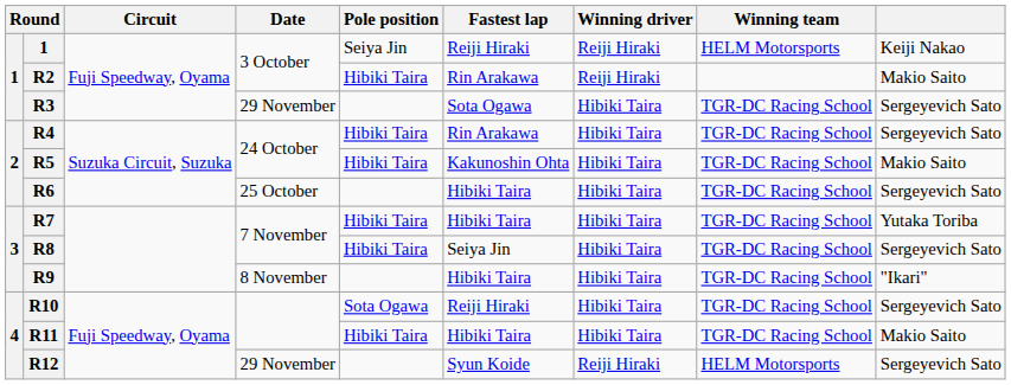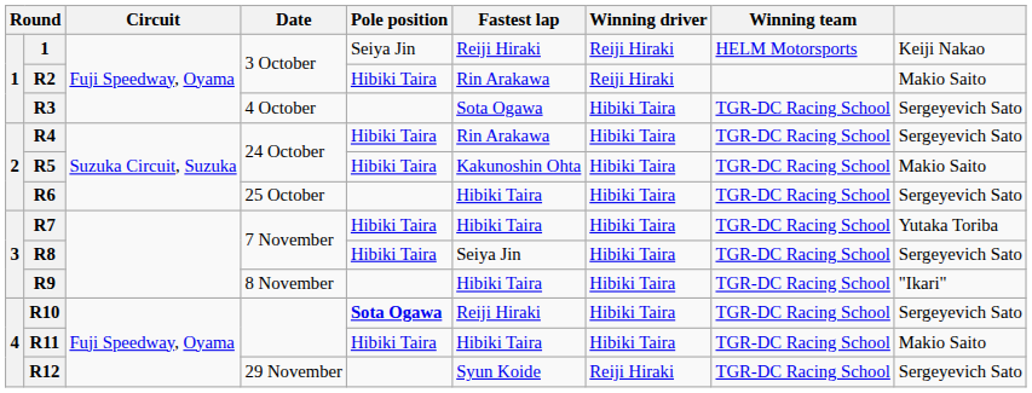 <table class="wikitable" style="font-size: 85%">
 <tr>
 <th colspan=2>Round</th>
 <th>Circuit</th>
 <th>Date</th>
 <th>Pole position</th>
 <th>Fastest lap</th>
 <th>Winning driver</th>
 <th>Winning team</th>
 <th></th>
 </tr>
 <tr>
 <th rowspan=3>1</th>
 <th>1</th>
 <td rowspan=3><a href='#'>Fuji Speedway</a>, <a href='#'>Oyama</a></td>
 <td rowspan=2>3 October</td>
 <td> Seiya Jin</td>
 <td> <a href='#'>Reiji Hiraki</a></td>
 <td> <a href='#'>Reiji Hiraki</a></td>
 <td><a href='#'>HELM Motorsports</a></td>
 <td> Keiji Nakao</td>
 </tr>
 <tr>
 <th>R2</th>
 <td> <a href='#'>Hibiki Taira</a></td>
 <td> <a href='#'>Rin Arakawa</a></td>
 <td> <a href='#'>Reiji Hiraki</a></td>
 <td></td>
 <td> Makio Saito</td>
 </tr>
 <tr>
 <th>R3</th>
-<td>29 November</td>
+<td>4 October</td>
 <td></td>
 <td> <a href='#'>Sota Ogawa</a></td>
 <td> <a href='#'>Hibiki Taira</a></td>
 <td><a href='#'>TGR-DC Racing School</a></td>
 <td> Sergeyevich Sato</td>
 </tr>
 <tr>
 <th rowspan=3>2</th>
 <th>R4</th>
 <td rowspan=3><a href='#'>Suzuka Circuit</a>, <a href='#'>Suzuka</a></td>
 <td rowspan=2>24 October</td>
 <td> <a href='#'>Hibiki Taira</a></td>
 <td> <a href='#'>Rin Arakawa</a></td>
 <td> <a href='#'>Hibiki Taira</a></td>
 <td><a href='#'>TGR-DC Racing School</a></td>
 <td> Sergeyevich Sato</td>
 </tr>
 <tr>
 <th>R5</th>
 <td> <a href='#'>Hibiki Taira</a></td>
 <td> <a href='#'>Kakunoshin Ohta</a></td>
 <td> <a href='#'>Hibiki Taira</a></td>
 <td><a href='#'>TGR-DC Racing School</a></td>
 <td> Makio Saito</td>
 </tr>
 <tr>
 <th>R6</th>
 <td>25 October</td>
 <td></td>
 <td> <a href='#'>Hibiki Taira</a></td>
 <td> <a href='#'>Hibiki Taira</a></td>
 <td><a href='#'>TGR-DC Racing School</a></td>
 <td> Sergeyevich Sato</td>
 </tr>
 <tr>
 <th rowspan=3>3</th>
 <th>R7</th>
 <td rowspan=3></td>
 <td rowspan=2>7 November</td>
 <td> <a href='#'>Hibiki Taira</a></td>
 <td> <a href='#'>Hibiki Taira</a></td>
 <td> <a href='#'>Hibiki Taira</a></td>
 <td><a href='#'>TGR-DC Racing School</a></td>
 <td> Yutaka Toriba</td>
 </tr>
 <tr>
 <th>R8</th>
 <td> <a href='#'>Hibiki Taira</a></td>
 <td> Seiya Jin</td>
 <td> <a href='#'>Hibiki Taira</a></td>
 <td><a href='#'>TGR-DC Racing School</a></td>
 <td> Sergeyevich Sato</td>
 </tr>
 <tr>
 <th>R9</th>
 <td>8 November</td>
 <td></td>
 <td> <a href='#'>Hibiki Taira</a></td>
 <td> <a href='#'>Hibiki Taira</a></td>
 <td><a href='#'>TGR-DC Racing School</a></td>
 <td> "Ikari"</td>
 </tr>
 <tr>
 <th rowspan=3>4</th>
 <th>R10</th>
 <td rowspan=3><a href='#'>Fuji Speedway</a>, <a href='#'>Oyama</a></td>
 <td rowspan=2></td>
-<td> <a href='#'>Sota Ogawa</a></td>
+<td><strong> <a href='#'>Sota Ogawa</a></strong></td>
 <td> <a href='#'>Reiji Hiraki</a></td>
 <td> <a href='#'>Hibiki Taira</a></td>
 <td><a href='#'>TGR-DC Racing School</a></td>
 <td> Sergeyevich Sato</td>
 </tr>
 <tr>
 <th>R11</th>
 <td> <a href='#'>Hibiki Taira</a></td>
 <td> <a href='#'>Hibiki Taira</a></td>
 <td> <a href='#'>Hibiki Taira</a></td>
 <td><a href='#'>TGR-DC Racing School</a></td>
 <td> Makio Saito</td>
 </tr>
 <tr>
 <th>R12</th>
 <td>29 November</td>
 <td></td>
 <td> <a href='#'>Syun Koide</a></td>
 <td> <a href='#'>Reiji Hiraki</a></td>
-<td><a href='#'>HELM Motorsports</a></td>
+<td><a href='#'>TGR-DC Racing School</a></td>
 <td> Sergeyevich Sato</td>
 </tr>
 </table>
